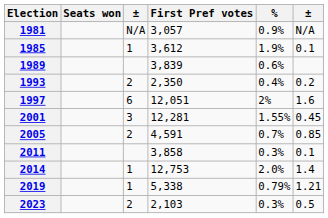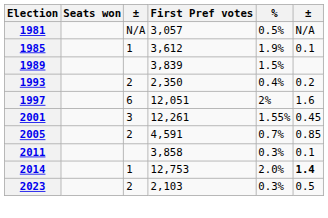 <table class="wikitable">
 <tr>
 <th>Election</th>
 <th>Seats won</th>
 <th>±</th>
 <th>First Pref votes</th>
 <th>%</th>
 <th>±</th>
 </tr>
 <tr>
 <th><a href='#'>1981</a></th>
 <td></td>
 <td>N/A</td>
 <td>3,057</td>
-<td>0.9%</td>
+<td>0.5%</td>
 <td>N/A</td>
 </tr>
 <tr>
 <th><a href='#'>1985</a></th>
 <td></td>
 <td>1</td>
 <td>3,612</td>
 <td>1.9%</td>
 <td> 0.1</td>
 </tr>
 <tr>
 <th><a href='#'>1989</a></th>
 <td></td>
 <td></td>
 <td>3,839</td>
-<td>0.6%</td>
+<td>1.5%</td>
 <td></td>
 </tr>
 <tr>
 <th><a href='#'>1993</a></th>
 <td></td>
 <td>2</td>
 <td>2,350</td>
 <td>0.4%</td>
 <td> 0.2</td>
 </tr>
 <tr>
 <th><a href='#'>1997</a></th>
 <td></td>
 <td> 6</td>
 <td>12,051</td>
 <td>2%</td>
 <td> 1.6</td>
 </tr>
 <tr>
 <th><a href='#'>2001</a></th>
 <td></td>
 <td> 3</td>
-<td>12,281</td>
+<td>12,261</td>
 <td>1.55%</td>
 <td> 0.45</td>
 </tr>
 <tr>
 <th><a href='#'>2005</a></th>
 <td></td>
 <td> 2</td>
 <td>4,591</td>
 <td>0.7%</td>
 <td> 0.85</td>
 </tr>
 <tr>
 <th><a href='#'>2011</a></th>
 <td></td>
 <td></td>
 <td>3,858</td>
 <td>0.3%</td>
 <td> 0.1</td>
 </tr>
 <tr>
 <th><a href='#'>2014</a></th>
 <td></td>
 <td> 1</td>
 <td>12,753</td>
 <td>2.0%</td>
-<td> 1.4</td>
-</tr>
-<tr>
-<th><a href='#'>2019</a></th>
-<td></td>
-<td>1</td>
-<td>5,338</td>
-<td>0.79%</td>
-<td> 1.21</td>
+<td><strong> 1.4</strong></td>
 </tr>
 <tr>
 <th><a href='#'>2023</a></th>
 <td></td>
 <td>2</td>
 <td>2,103</td>
 <td>0.3%</td>
 <td> 0.5</td>
 </tr>
 </table>
